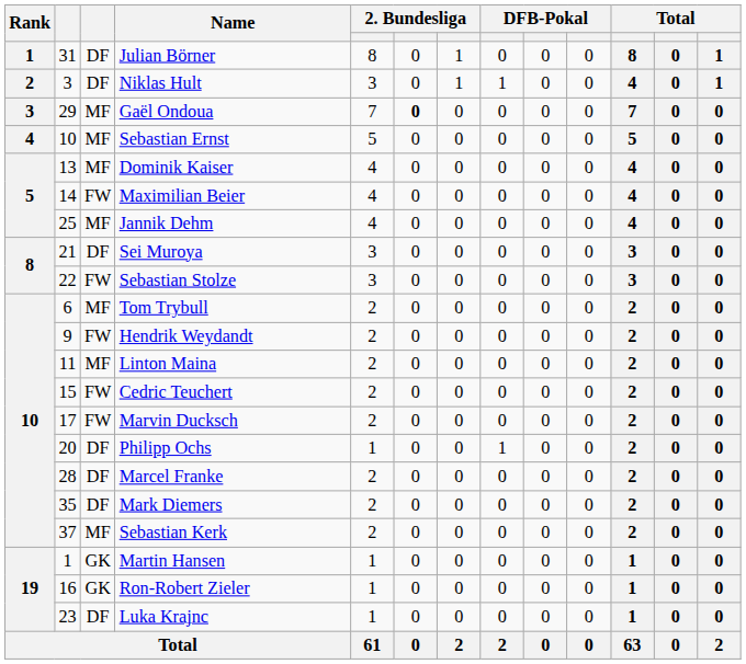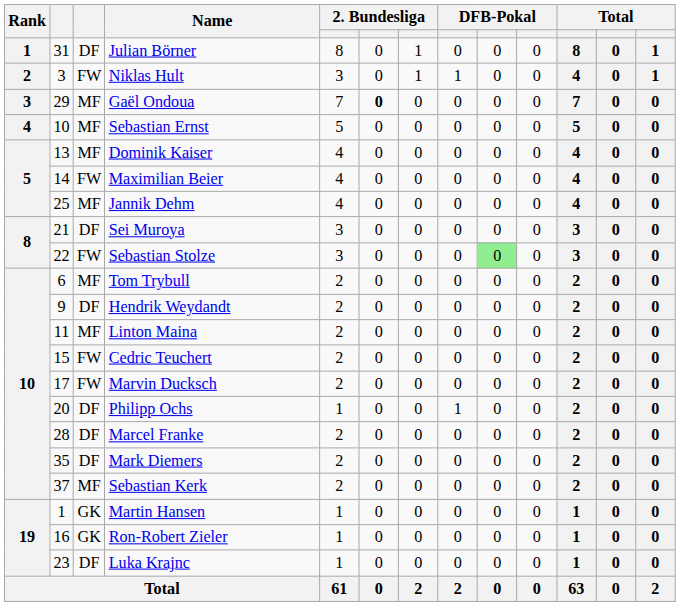 <table class="wikitable" style="text-align:center;">
 <tr>
 <th rowspan=2>Rank</th>
 <th rowspan=2></th>
 <th rowspan=2></th>
 <th rowspan=2 width=205>Name</th>
 <th colspan=3 width=110>2. Bundesliga</th>
 <th colspan=3 width=110>DFB-Pokal</th>
 <th colspan=3 width=110>Total</th>
 </tr>
 <tr>
 <th width=30></th>
 <th width=30></th>
 <th width=30></th>
 <th width=30></th>
 <th width=30></th>
 <th width=30></th>
 <th width=30></th>
 <th width=30></th>
 <th width=30></th>
 </tr>
 <tr>
 <th>1</th>
 <td>31</td>
 <td>DF</td>
 <td align="left"> <a href='#'>Julian Börner</a></td>
 <td>8</td>
 <td>0</td>
 <td>1</td>
 <td>0</td>
 <td>0</td>
 <td>0</td>
 <th>8</th>
 <th>0</th>
 <th>1</th>
 </tr>
 <tr>
 <th>2</th>
 <td>3</td>
-<td>DF</td>
+<td>FW</td>
 <td align="left"> <a href='#'>Niklas Hult</a></td>
 <td>3</td>
 <td>0</td>
 <td>1</td>
 <td>1</td>
 <td>0</td>
 <td>0</td>
 <th>4</th>
 <th>0</th>
 <th>1</th>
 </tr>
 <tr>
 <th>3</th>
 <td>29</td>
 <td>MF</td>
 <td align="left"> <a href='#'>Gaël Ondoua</a></td>
 <td>7</td>
 <td><strong>0</strong></td>
 <td>0</td>
 <td>0</td>
 <td>0</td>
 <td>0</td>
 <th>7</th>
 <th>0</th>
 <th>0</th>
 </tr>
 <tr>
 <th>4</th>
 <td>10</td>
 <td>MF</td>
 <td align="left"> <a href='#'>Sebastian Ernst</a></td>
 <td>5</td>
 <td>0</td>
 <td>0</td>
 <td>0</td>
 <td>0</td>
 <td>0</td>
 <th>5</th>
 <th>0</th>
 <th>0</th>
 </tr>
 <tr>
 <th rowspan=3>5</th>
 <td>13</td>
 <td>MF</td>
 <td align="left"> <a href='#'>Dominik Kaiser</a></td>
 <td>4</td>
 <td>0</td>
 <td>0</td>
 <td>0</td>
 <td>0</td>
 <td>0</td>
 <th>4</th>
 <th>0</th>
 <th>0</th>
 </tr>
 <tr>
 <td>14</td>
 <td>FW</td>
 <td align="left"> <a href='#'>Maximilian Beier</a></td>
 <td>4</td>
 <td>0</td>
 <td>0</td>
 <td>0</td>
 <td>0</td>
 <td>0</td>
 <th>4</th>
 <th>0</th>
 <th>0</th>
 </tr>
 <tr>
 <td>25</td>
 <td>MF</td>
 <td align="left"> <a href='#'>Jannik Dehm</a></td>
 <td>4</td>
 <td>0</td>
 <td>0</td>
 <td>0</td>
 <td>0</td>
 <td>0</td>
 <th>4</th>
 <th>0</th>
 <th>0</th>
 </tr>
 <tr>
 <th rowspan=2>8</th>
 <td>21</td>
 <td>DF</td>
 <td align="left"> <a href='#'>Sei Muroya</a></td>
 <td>3</td>
 <td>0</td>
 <td>0</td>
 <td>0</td>
 <td>0</td>
 <td>0</td>
 <th>3</th>
 <th>0</th>
 <th>0</th>
 </tr>
 <tr>
 <td>22</td>
 <td>FW</td>
 <td align="left"> <a href='#'>Sebastian Stolze</a></td>
 <td>3</td>
 <td>0</td>
 <td>0</td>
 <td>0</td>
-<td>0</td>
+<td style="background: lightgreen;">0</td>
 <td>0</td>
 <th>3</th>
 <th>0</th>
 <th>0</th>
 </tr>
 <tr>
 <th rowspan=9>10</th>
 <td>6</td>
 <td>MF</td>
 <td align="left"> <a href='#'>Tom Trybull</a></td>
 <td>2</td>
 <td>0</td>
 <td>0</td>
 <td>0</td>
 <td>0</td>
 <td>0</td>
 <th>2</th>
 <th>0</th>
 <th>0</th>
 </tr>
 <tr>
 <td>9</td>
-<td>FW</td>
+<td>DF</td>
 <td align="left"> <a href='#'>Hendrik Weydandt</a></td>
 <td>2</td>
 <td>0</td>
 <td>0</td>
 <td>0</td>
 <td>0</td>
 <td>0</td>
 <th>2</th>
 <th>0</th>
 <th>0</th>
 </tr>
 <tr>
 <td>11</td>
 <td>MF</td>
 <td align="left"> <a href='#'>Linton Maina</a></td>
 <td>2</td>
 <td>0</td>
 <td>0</td>
 <td>0</td>
 <td>0</td>
 <td>0</td>
 <th>2</th>
 <th>0</th>
 <th>0</th>
 </tr>
 <tr>
 <td>15</td>
 <td>FW</td>
 <td align="left"> <a href='#'>Cedric Teuchert</a></td>
 <td>2</td>
 <td>0</td>
 <td>0</td>
 <td>0</td>
 <td>0</td>
 <td>0</td>
 <th>2</th>
 <th>0</th>
 <th>0</th>
 </tr>
 <tr>
 <td>17</td>
 <td>FW</td>
 <td align="left"> <a href='#'>Marvin Ducksch</a></td>
 <td>2</td>
 <td>0</td>
 <td>0</td>
 <td>0</td>
 <td>0</td>
 <td>0</td>
 <th>2</th>
 <th>0</th>
 <th>0</th>
 </tr>
 <tr>
 <td>20</td>
 <td>DF</td>
 <td align="left"> <a href='#'>Philipp Ochs</a></td>
 <td>1</td>
 <td>0</td>
 <td>0</td>
 <td>1</td>
 <td>0</td>
 <td>0</td>
 <th>2</th>
 <th>0</th>
 <th>0</th>
 </tr>
 <tr>
 <td>28</td>
 <td>DF</td>
 <td align="left"> <a href='#'>Marcel Franke</a></td>
 <td>2</td>
 <td>0</td>
 <td>0</td>
 <td>0</td>
 <td>0</td>
 <td>0</td>
 <th>2</th>
 <th>0</th>
 <th>0</th>
 </tr>
 <tr>
 <td>35</td>
 <td>DF</td>
 <td align="left"> <a href='#'>Mark Diemers</a></td>
 <td>2</td>
 <td>0</td>
 <td>0</td>
 <td>0</td>
 <td>0</td>
 <td>0</td>
 <th>2</th>
 <th>0</th>
 <th>0</th>
 </tr>
 <tr>
 <td>37</td>
 <td>MF</td>
 <td align="left"> <a href='#'>Sebastian Kerk</a></td>
 <td>2</td>
 <td>0</td>
 <td>0</td>
 <td>0</td>
 <td>0</td>
 <td>0</td>
 <th>2</th>
 <th>0</th>
 <th>0</th>
 </tr>
 <tr>
 <th rowspan=3>19</th>
 <td>1</td>
 <td>GK</td>
 <td align="left"> <a href='#'>Martin Hansen</a></td>
 <td>1</td>
 <td>0</td>
 <td>0</td>
 <td>0</td>
 <td>0</td>
 <td>0</td>
 <th>1</th>
 <th>0</th>
 <th>0</th>
 </tr>
 <tr>
 <td>16</td>
 <td>GK</td>
 <td align="left"> <a href='#'>Ron-Robert Zieler</a></td>
 <td>1</td>
 <td>0</td>
 <td>0</td>
 <td>0</td>
 <td>0</td>
 <td>0</td>
 <th>1</th>
 <th>0</th>
 <th>0</th>
 </tr>
 <tr>
 <td>23</td>
 <td>DF</td>
 <td align="left"> <a href='#'>Luka Krajnc</a></td>
 <td>1</td>
 <td>0</td>
 <td>0</td>
 <td>0</td>
 <td>0</td>
 <td>0</td>
 <th>1</th>
 <th>0</th>
 <th>0</th>
 </tr>
 <tr>
 <th colspan="4">Total</th>
 <th>61</th>
 <th>0</th>
 <th>2</th>
 <th>2</th>
 <th>0</th>
 <th>0</th>
 <th>63</th>
 <th>0</th>
 <th>2</th>
 </tr>
 </table>
